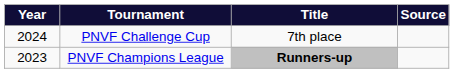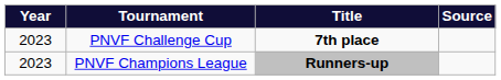 <table class="wikitable" style="width:60%;">
 <tr>
 <th width=70px style="background: #100D38; color: #FFFFFF; text-align: center"><strong>Year</strong></th>
 <th width=250px style="background: #100D38; color: #FFFFFF"><strong>Tournament</strong></th>
 <th width=250px style="background: #100D38; color: #FFFFFF"><strong>Title</strong></th>
 <th width=50px style="background: #100D38; color: #FFFFFF"><strong>Source</strong></th>
 </tr>
 <tr align=center>
-<td>2024</td>
+<td>2023</td>
 <td><a href='#'>PNVF Challenge Cup</a></td>
-<td>7th place</td>
+<td><strong>7th place</strong></td>
 <td></td>
 </tr>
 <tr align=center>
 <td>2023</td>
 <td><a href='#'>PNVF Champions League</a></td>
 <td style="background:silver"><strong>Runners-up</strong></td>
 <td></td>
 </tr>
 </table>
